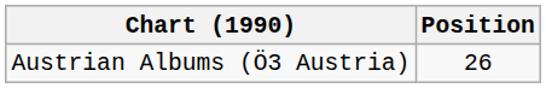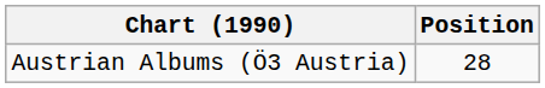 <table class="wikitable plainrowheaders">
 <tr>
 <th scope="col">Chart (1990)</th>
 <th scope="col">Position</th>
 </tr>
 <tr>
 <td>Austrian Albums (Ö3 Austria)</td>
-<td style="text-align:center;">26</td>
+<td style="text-align:center;">28</td>
 </tr>
 </table>
